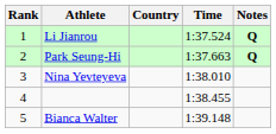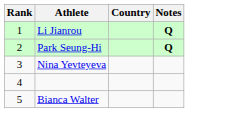 <table class="wikitable sortable" style="text-align:center">
 <tr>
 <th>Rank</th>
 <th>Athlete</th>
 <th>Country</th>
-<th>Time</th>
 <th>Notes</th>
 </tr>
 <tr bgcolor="#ccffcc">
 <td>1</td>
 <td align=left><a href='#'>Li Jianrou</a></td>
 <td align=left></td>
-<td>1:37.524</td>
 <td><strong>Q</strong></td>
 </tr>
 <tr bgcolor="#ccffcc">
 <td>2</td>
 <td align=left><a href='#'>Park Seung-Hi</a></td>
 <td align=left></td>
-<td>1:37.663</td>
 <td><strong>Q</strong></td>
 </tr>
 <tr>
 <td>3</td>
 <td align=left><a href='#'>Nina Yevteyeva</a></td>
 <td align=left></td>
-<td>1:38.010</td>
 <td></td>
 </tr>
 <tr>
 <td>4</td>
 <td align=left></td>
 <td align=left></td>
-<td>1:38.455</td>
 <td></td>
 </tr>
 <tr>
 <td>5</td>
 <td align=left><a href='#'>Bianca Walter</a></td>
 <td align=left></td>
-<td>1:39.148</td>
 <td></td>
 </tr>
 </table>
